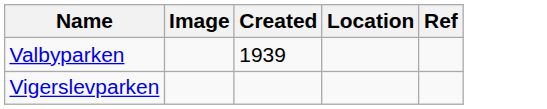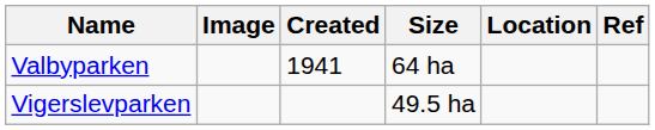 <table class="wikitable sortable">
 <tr>
 <th>Name</th>
 <th>Image</th>
 <th>Created</th>
+<th>Size</th>
 <th>Location</th>
 <th>Ref</th>
 </tr>
 <tr>
 <td><a href='#'>Valbyparken</a></td>
 <td></td>
-<td>1939</td>
+<td>1941</td>
+<td>64 ha</td>
 <td></td>
 <td></td>
 </tr>
 <tr>
 <td><a href='#'>Vigerslevparken</a></td>
 <td></td>
 <td></td>
+<td>49.5 ha</td>
 <td></td>
 <td></td>
 </tr>
 </table>
